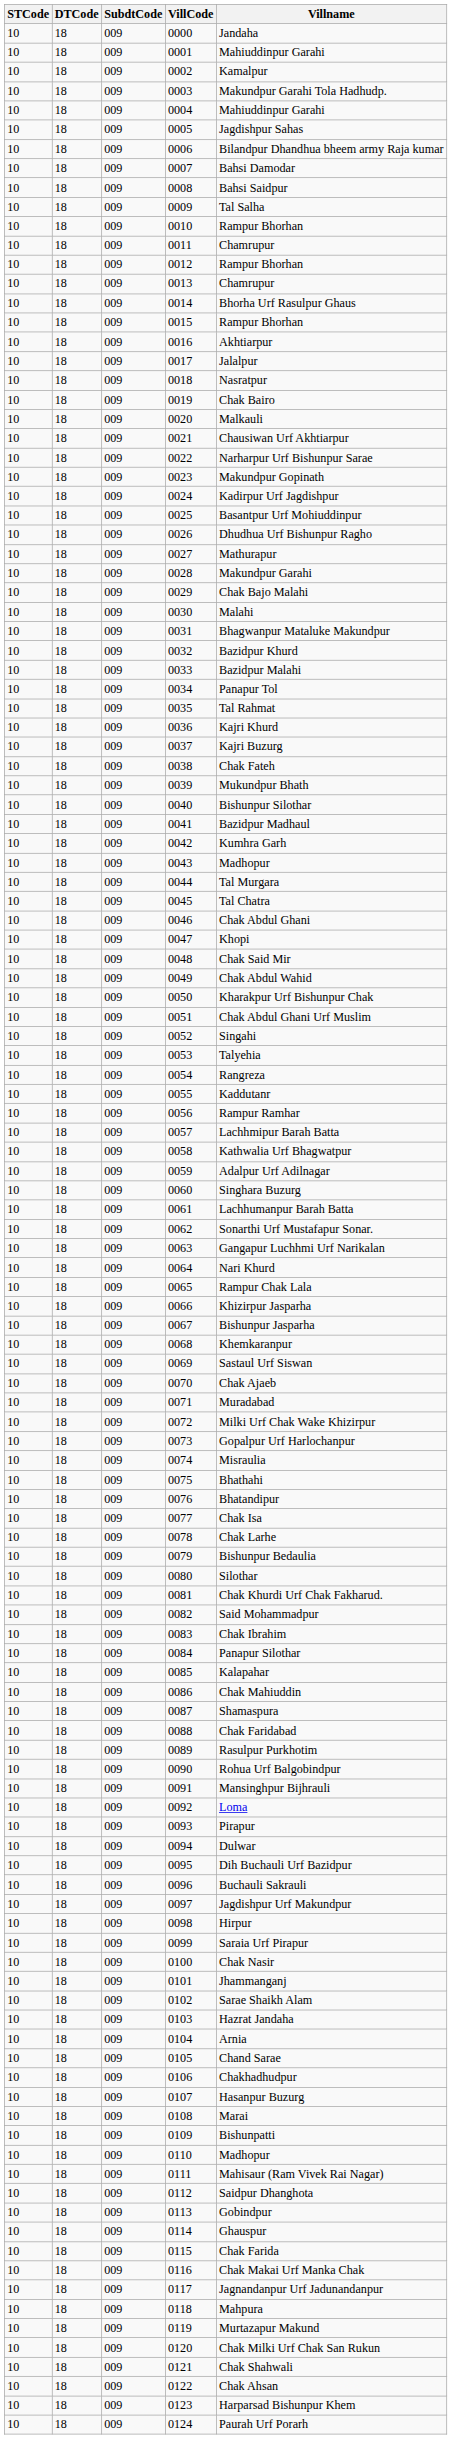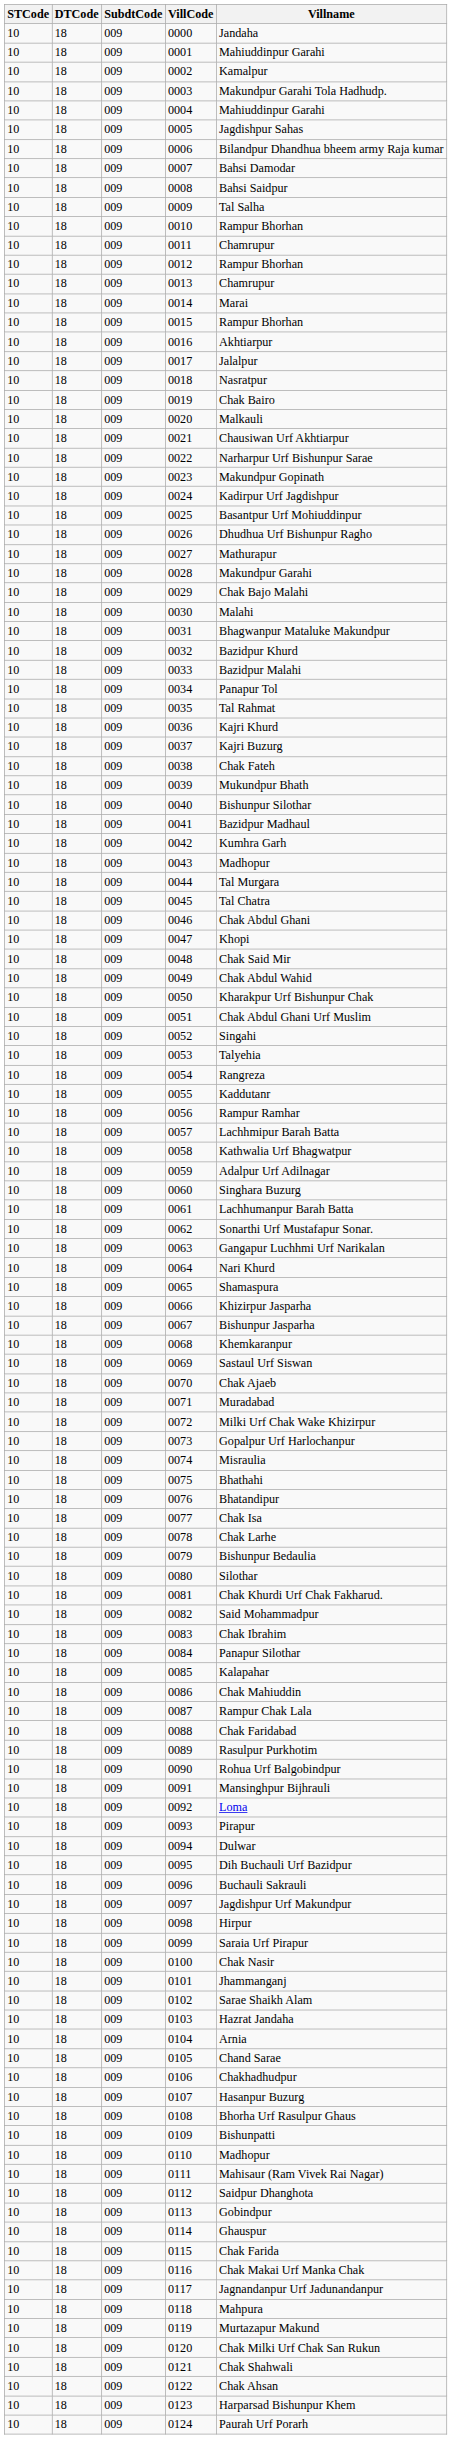 <table class="wikitable">
 <tr>
 <th>STCode</th>
 <th>DTCode</th>
 <th>SubdtCode</th>
 <th>VillCode</th>
 <th>Villname</th>
 </tr>
 <tr>
 <td>10</td>
 <td>18</td>
 <td>009</td>
 <td>0000</td>
 <td>Jandaha</td>
 </tr>
 <tr>
 <td>10</td>
 <td>18</td>
 <td>009</td>
 <td>0001</td>
 <td>Mahiuddinpur Garahi</td>
 </tr>
 <tr>
 <td>10</td>
 <td>18</td>
 <td>009</td>
 <td>0002</td>
 <td>Kamalpur</td>
 </tr>
 <tr>
 <td>10</td>
 <td>18</td>
 <td>009</td>
 <td>0003</td>
 <td>Makundpur Garahi Tola Hadhudp.</td>
 </tr>
 <tr>
 <td>10</td>
 <td>18</td>
 <td>009</td>
 <td>0004</td>
 <td>Mahiuddinpur Garahi</td>
 </tr>
 <tr>
 <td>10</td>
 <td>18</td>
 <td>009</td>
 <td>0005</td>
 <td>Jagdishpur Sahas</td>
 </tr>
 <tr>
 <td>10</td>
 <td>18</td>
 <td>009</td>
 <td>0006</td>
 <td>Bilandpur Dhandhua bheem army Raja kumar</td>
 </tr>
 <tr>
 <td>10</td>
 <td>18</td>
 <td>009</td>
 <td>0007</td>
 <td>Bahsi Damodar</td>
 </tr>
 <tr>
 <td>10</td>
 <td>18</td>
 <td>009</td>
 <td>0008</td>
 <td>Bahsi Saidpur</td>
 </tr>
 <tr>
 <td>10</td>
 <td>18</td>
 <td>009</td>
 <td>0009</td>
 <td>Tal Salha</td>
 </tr>
 <tr>
 <td>10</td>
 <td>18</td>
 <td>009</td>
 <td>0010</td>
 <td>Rampur Bhorhan</td>
 </tr>
 <tr>
 <td>10</td>
 <td>18</td>
 <td>009</td>
 <td>0011</td>
 <td>Chamrupur</td>
 </tr>
 <tr>
 <td>10</td>
 <td>18</td>
 <td>009</td>
 <td>0012</td>
 <td>Rampur Bhorhan</td>
 </tr>
 <tr>
 <td>10</td>
 <td>18</td>
 <td>009</td>
 <td>0013</td>
 <td>Chamrupur</td>
 </tr>
 <tr>
 <td>10</td>
 <td>18</td>
 <td>009</td>
 <td>0014</td>
-<td>Bhorha Urf Rasulpur Ghaus</td>
+<td>Marai</td>
 </tr>
 <tr>
 <td>10</td>
 <td>18</td>
 <td>009</td>
 <td>0015</td>
 <td>Rampur Bhorhan</td>
 </tr>
 <tr>
 <td>10</td>
 <td>18</td>
 <td>009</td>
 <td>0016</td>
 <td>Akhtiarpur</td>
 </tr>
 <tr>
 <td>10</td>
 <td>18</td>
 <td>009</td>
 <td>0017</td>
 <td>Jalalpur</td>
 </tr>
 <tr>
 <td>10</td>
 <td>18</td>
 <td>009</td>
 <td>0018</td>
 <td>Nasratpur</td>
 </tr>
 <tr>
 <td>10</td>
 <td>18</td>
 <td>009</td>
 <td>0019</td>
 <td>Chak Bairo</td>
 </tr>
 <tr>
 <td>10</td>
 <td>18</td>
 <td>009</td>
 <td>0020</td>
 <td>Malkauli</td>
 </tr>
 <tr>
 <td>10</td>
 <td>18</td>
 <td>009</td>
 <td>0021</td>
 <td>Chausiwan Urf Akhtiarpur</td>
 </tr>
 <tr>
 <td>10</td>
 <td>18</td>
 <td>009</td>
 <td>0022</td>
 <td>Narharpur Urf Bishunpur Sarae</td>
 </tr>
 <tr>
 <td>10</td>
 <td>18</td>
 <td>009</td>
 <td>0023</td>
 <td>Makundpur Gopinath</td>
 </tr>
 <tr>
 <td>10</td>
 <td>18</td>
 <td>009</td>
 <td>0024</td>
 <td>Kadirpur Urf Jagdishpur</td>
 </tr>
 <tr>
 <td>10</td>
 <td>18</td>
 <td>009</td>
 <td>0025</td>
 <td>Basantpur Urf Mohiuddinpur</td>
 </tr>
 <tr>
 <td>10</td>
 <td>18</td>
 <td>009</td>
 <td>0026</td>
 <td>Dhudhua Urf Bishunpur Ragho</td>
 </tr>
 <tr>
 <td>10</td>
 <td>18</td>
 <td>009</td>
 <td>0027</td>
 <td>Mathurapur</td>
 </tr>
 <tr>
 <td>10</td>
 <td>18</td>
 <td>009</td>
 <td>0028</td>
 <td>Makundpur Garahi</td>
 </tr>
 <tr>
 <td>10</td>
 <td>18</td>
 <td>009</td>
 <td>0029</td>
 <td>Chak Bajo Malahi</td>
 </tr>
 <tr>
 <td>10</td>
 <td>18</td>
 <td>009</td>
 <td>0030</td>
 <td>Malahi</td>
 </tr>
 <tr>
 <td>10</td>
 <td>18</td>
 <td>009</td>
 <td>0031</td>
 <td>Bhagwanpur Mataluke Makundpur</td>
 </tr>
 <tr>
 <td>10</td>
 <td>18</td>
 <td>009</td>
 <td>0032</td>
 <td>Bazidpur Khurd</td>
 </tr>
 <tr>
 <td>10</td>
 <td>18</td>
 <td>009</td>
 <td>0033</td>
 <td>Bazidpur Malahi</td>
 </tr>
 <tr>
 <td>10</td>
 <td>18</td>
 <td>009</td>
 <td>0034</td>
 <td>Panapur Tol</td>
 </tr>
 <tr>
 <td>10</td>
 <td>18</td>
 <td>009</td>
 <td>0035</td>
 <td>Tal Rahmat</td>
 </tr>
 <tr>
 <td>10</td>
 <td>18</td>
 <td>009</td>
 <td>0036</td>
 <td>Kajri Khurd</td>
 </tr>
 <tr>
 <td>10</td>
 <td>18</td>
 <td>009</td>
 <td>0037</td>
 <td>Kajri Buzurg</td>
 </tr>
 <tr>
 <td>10</td>
 <td>18</td>
 <td>009</td>
 <td>0038</td>
 <td>Chak Fateh</td>
 </tr>
 <tr>
 <td>10</td>
 <td>18</td>
 <td>009</td>
 <td>0039</td>
 <td>Mukundpur Bhath</td>
 </tr>
 <tr>
 <td>10</td>
 <td>18</td>
 <td>009</td>
 <td>0040</td>
 <td>Bishunpur Silothar</td>
 </tr>
 <tr>
 <td>10</td>
 <td>18</td>
 <td>009</td>
 <td>0041</td>
 <td>Bazidpur Madhaul</td>
 </tr>
 <tr>
 <td>10</td>
 <td>18</td>
 <td>009</td>
 <td>0042</td>
 <td>Kumhra Garh</td>
 </tr>
 <tr>
 <td>10</td>
 <td>18</td>
 <td>009</td>
 <td>0043</td>
 <td>Madhopur</td>
 </tr>
 <tr>
 <td>10</td>
 <td>18</td>
 <td>009</td>
 <td>0044</td>
 <td>Tal Murgara</td>
 </tr>
 <tr>
 <td>10</td>
 <td>18</td>
 <td>009</td>
 <td>0045</td>
 <td>Tal Chatra</td>
 </tr>
 <tr>
 <td>10</td>
 <td>18</td>
 <td>009</td>
 <td>0046</td>
 <td>Chak Abdul Ghani</td>
 </tr>
 <tr>
 <td>10</td>
 <td>18</td>
 <td>009</td>
 <td>0047</td>
 <td>Khopi</td>
 </tr>
 <tr>
 <td>10</td>
 <td>18</td>
 <td>009</td>
 <td>0048</td>
 <td>Chak Said Mir</td>
 </tr>
 <tr>
 <td>10</td>
 <td>18</td>
 <td>009</td>
 <td>0049</td>
 <td>Chak Abdul Wahid</td>
 </tr>
 <tr>
 <td>10</td>
 <td>18</td>
 <td>009</td>
 <td>0050</td>
 <td>Kharakpur Urf Bishunpur Chak</td>
 </tr>
 <tr>
 <td>10</td>
 <td>18</td>
 <td>009</td>
 <td>0051</td>
 <td>Chak Abdul Ghani Urf Muslim</td>
 </tr>
 <tr>
 <td>10</td>
 <td>18</td>
 <td>009</td>
 <td>0052</td>
 <td>Singahi</td>
 </tr>
 <tr>
 <td>10</td>
 <td>18</td>
 <td>009</td>
 <td>0053</td>
 <td>Talyehia</td>
 </tr>
 <tr>
 <td>10</td>
 <td>18</td>
 <td>009</td>
 <td>0054</td>
 <td>Rangreza</td>
 </tr>
 <tr>
 <td>10</td>
 <td>18</td>
 <td>009</td>
 <td>0055</td>
 <td>Kaddutanr</td>
 </tr>
 <tr>
 <td>10</td>
 <td>18</td>
 <td>009</td>
 <td>0056</td>
 <td>Rampur Ramhar</td>
 </tr>
 <tr>
 <td>10</td>
 <td>18</td>
 <td>009</td>
 <td>0057</td>
 <td>Lachhmipur Barah Batta</td>
 </tr>
 <tr>
 <td>10</td>
 <td>18</td>
 <td>009</td>
 <td>0058</td>
 <td>Kathwalia Urf Bhagwatpur</td>
 </tr>
 <tr>
 <td>10</td>
 <td>18</td>
 <td>009</td>
 <td>0059</td>
 <td>Adalpur Urf Adilnagar</td>
 </tr>
 <tr>
 <td>10</td>
 <td>18</td>
 <td>009</td>
 <td>0060</td>
 <td>Singhara Buzurg</td>
 </tr>
 <tr>
 <td>10</td>
 <td>18</td>
 <td>009</td>
 <td>0061</td>
 <td>Lachhumanpur Barah Batta</td>
 </tr>
 <tr>
 <td>10</td>
 <td>18</td>
 <td>009</td>
 <td>0062</td>
 <td>Sonarthi Urf Mustafapur Sonar.</td>
 </tr>
 <tr>
 <td>10</td>
 <td>18</td>
 <td>009</td>
 <td>0063</td>
 <td>Gangapur Luchhmi Urf Narikalan</td>
 </tr>
 <tr>
 <td>10</td>
 <td>18</td>
 <td>009</td>
 <td>0064</td>
 <td>Nari Khurd</td>
 </tr>
 <tr>
 <td>10</td>
 <td>18</td>
 <td>009</td>
 <td>0065</td>
-<td>Rampur Chak Lala</td>
+<td>Shamaspura</td>
 </tr>
 <tr>
 <td>10</td>
 <td>18</td>
 <td>009</td>
 <td>0066</td>
 <td>Khizirpur Jasparha</td>
 </tr>
 <tr>
 <td>10</td>
 <td>18</td>
 <td>009</td>
 <td>0067</td>
 <td>Bishunpur Jasparha</td>
 </tr>
 <tr>
 <td>10</td>
 <td>18</td>
 <td>009</td>
 <td>0068</td>
 <td>Khemkaranpur</td>
 </tr>
 <tr>
 <td>10</td>
 <td>18</td>
 <td>009</td>
 <td>0069</td>
 <td>Sastaul Urf Siswan</td>
 </tr>
 <tr>
 <td>10</td>
 <td>18</td>
 <td>009</td>
 <td>0070</td>
 <td>Chak Ajaeb</td>
 </tr>
 <tr>
 <td>10</td>
 <td>18</td>
 <td>009</td>
 <td>0071</td>
 <td>Muradabad</td>
 </tr>
 <tr>
 <td>10</td>
 <td>18</td>
 <td>009</td>
 <td>0072</td>
 <td>Milki Urf Chak Wake Khizirpur</td>
 </tr>
 <tr>
 <td>10</td>
 <td>18</td>
 <td>009</td>
 <td>0073</td>
 <td>Gopalpur Urf Harlochanpur</td>
 </tr>
 <tr>
 <td>10</td>
 <td>18</td>
 <td>009</td>
 <td>0074</td>
 <td>Misraulia</td>
 </tr>
 <tr>
 <td>10</td>
 <td>18</td>
 <td>009</td>
 <td>0075</td>
 <td>Bhathahi</td>
 </tr>
 <tr>
 <td>10</td>
 <td>18</td>
 <td>009</td>
 <td>0076</td>
 <td>Bhatandipur</td>
 </tr>
 <tr>
 <td>10</td>
 <td>18</td>
 <td>009</td>
 <td>0077</td>
 <td>Chak Isa</td>
 </tr>
 <tr>
 <td>10</td>
 <td>18</td>
 <td>009</td>
 <td>0078</td>
 <td>Chak Larhe</td>
 </tr>
 <tr>
 <td>10</td>
 <td>18</td>
 <td>009</td>
 <td>0079</td>
 <td>Bishunpur Bedaulia</td>
 </tr>
 <tr>
 <td>10</td>
 <td>18</td>
 <td>009</td>
 <td>0080</td>
 <td>Silothar</td>
 </tr>
 <tr>
 <td>10</td>
 <td>18</td>
 <td>009</td>
 <td>0081</td>
 <td>Chak Khurdi Urf Chak Fakharud.</td>
 </tr>
 <tr>
 <td>10</td>
 <td>18</td>
 <td>009</td>
 <td>0082</td>
 <td>Said Mohammadpur</td>
 </tr>
 <tr>
 <td>10</td>
 <td>18</td>
 <td>009</td>
 <td>0083</td>
 <td>Chak Ibrahim</td>
 </tr>
 <tr>
 <td>10</td>
 <td>18</td>
 <td>009</td>
 <td>0084</td>
 <td>Panapur Silothar</td>
 </tr>
 <tr>
 <td>10</td>
 <td>18</td>
 <td>009</td>
 <td>0085</td>
 <td>Kalapahar</td>
 </tr>
 <tr>
 <td>10</td>
 <td>18</td>
 <td>009</td>
 <td>0086</td>
 <td>Chak Mahiuddin</td>
 </tr>
 <tr>
 <td>10</td>
 <td>18</td>
 <td>009</td>
 <td>0087</td>
-<td>Shamaspura</td>
+<td>Rampur Chak Lala</td>
 </tr>
 <tr>
 <td>10</td>
 <td>18</td>
 <td>009</td>
 <td>0088</td>
 <td>Chak Faridabad</td>
 </tr>
 <tr>
 <td>10</td>
 <td>18</td>
 <td>009</td>
 <td>0089</td>
 <td>Rasulpur Purkhotim</td>
 </tr>
 <tr>
 <td>10</td>
 <td>18</td>
 <td>009</td>
 <td>0090</td>
 <td>Rohua Urf Balgobindpur</td>
 </tr>
 <tr>
 <td>10</td>
 <td>18</td>
 <td>009</td>
 <td>0091</td>
 <td>Mansinghpur Bijhrauli</td>
 </tr>
 <tr>
 <td>10</td>
 <td>18</td>
 <td>009</td>
 <td>0092</td>
 <td><a href='#'>Loma</a></td>
 </tr>
 <tr>
 <td>10</td>
 <td>18</td>
 <td>009</td>
 <td>0093</td>
 <td>Pirapur</td>
 </tr>
 <tr>
 <td>10</td>
 <td>18</td>
 <td>009</td>
 <td>0094</td>
 <td>Dulwar</td>
 </tr>
 <tr>
 <td>10</td>
 <td>18</td>
 <td>009</td>
 <td>0095</td>
 <td>Dih Buchauli Urf Bazidpur</td>
 </tr>
 <tr>
 <td>10</td>
 <td>18</td>
 <td>009</td>
 <td>0096</td>
 <td>Buchauli Sakrauli</td>
 </tr>
 <tr>
 <td>10</td>
 <td>18</td>
 <td>009</td>
 <td>0097</td>
 <td>Jagdishpur Urf Makundpur</td>
 </tr>
 <tr>
 <td>10</td>
 <td>18</td>
 <td>009</td>
 <td>0098</td>
 <td>Hirpur</td>
 </tr>
 <tr>
 <td>10</td>
 <td>18</td>
 <td>009</td>
 <td>0099</td>
 <td>Saraia Urf Pirapur</td>
 </tr>
 <tr>
 <td>10</td>
 <td>18</td>
 <td>009</td>
 <td>0100</td>
 <td>Chak Nasir</td>
 </tr>
 <tr>
 <td>10</td>
 <td>18</td>
 <td>009</td>
 <td>0101</td>
 <td>Jhammanganj</td>
 </tr>
 <tr>
 <td>10</td>
 <td>18</td>
 <td>009</td>
 <td>0102</td>
 <td>Sarae Shaikh Alam</td>
 </tr>
 <tr>
 <td>10</td>
 <td>18</td>
 <td>009</td>
 <td>0103</td>
 <td>Hazrat Jandaha</td>
 </tr>
 <tr>
 <td>10</td>
 <td>18</td>
 <td>009</td>
 <td>0104</td>
 <td>Arnia</td>
 </tr>
 <tr>
 <td>10</td>
 <td>18</td>
 <td>009</td>
 <td>0105</td>
 <td>Chand Sarae</td>
 </tr>
 <tr>
 <td>10</td>
 <td>18</td>
 <td>009</td>
 <td>0106</td>
 <td>Chakhadhudpur</td>
 </tr>
 <tr>
 <td>10</td>
 <td>18</td>
 <td>009</td>
 <td>0107</td>
 <td>Hasanpur Buzurg</td>
 </tr>
 <tr>
 <td>10</td>
 <td>18</td>
 <td>009</td>
 <td>0108</td>
-<td>Marai</td>
+<td>Bhorha Urf Rasulpur Ghaus</td>
 </tr>
 <tr>
 <td>10</td>
 <td>18</td>
 <td>009</td>
 <td>0109</td>
 <td>Bishunpatti</td>
 </tr>
 <tr>
 <td>10</td>
 <td>18</td>
 <td>009</td>
 <td>0110</td>
 <td>Madhopur</td>
 </tr>
 <tr>
 <td>10</td>
 <td>18</td>
 <td>009</td>
 <td>0111</td>
 <td>Mahisaur (Ram Vivek Rai Nagar)</td>
 </tr>
 <tr>
 <td>10</td>
 <td>18</td>
 <td>009</td>
 <td>0112</td>
 <td>Saidpur Dhanghota</td>
 </tr>
 <tr>
 <td>10</td>
 <td>18</td>
 <td>009</td>
 <td>0113</td>
 <td>Gobindpur</td>
 </tr>
 <tr>
 <td>10</td>
 <td>18</td>
 <td>009</td>
 <td>0114</td>
 <td>Ghauspur</td>
 </tr>
 <tr>
 <td>10</td>
 <td>18</td>
 <td>009</td>
 <td>0115</td>
 <td>Chak Farida</td>
 </tr>
 <tr>
 <td>10</td>
 <td>18</td>
 <td>009</td>
 <td>0116</td>
 <td>Chak Makai Urf Manka Chak</td>
 </tr>
 <tr>
 <td>10</td>
 <td>18</td>
 <td>009</td>
 <td>0117</td>
 <td>Jagnandanpur Urf Jadunandanpur</td>
 </tr>
 <tr>
 <td>10</td>
 <td>18</td>
 <td>009</td>
 <td>0118</td>
 <td>Mahpura</td>
 </tr>
 <tr>
 <td>10</td>
 <td>18</td>
 <td>009</td>
 <td>0119</td>
 <td>Murtazapur Makund</td>
 </tr>
 <tr>
 <td>10</td>
 <td>18</td>
 <td>009</td>
 <td>0120</td>
 <td>Chak Milki Urf Chak San Rukun</td>
 </tr>
 <tr>
 <td>10</td>
 <td>18</td>
 <td>009</td>
 <td>0121</td>
 <td>Chak Shahwali</td>
 </tr>
 <tr>
 <td>10</td>
 <td>18</td>
 <td>009</td>
 <td>0122</td>
 <td>Chak Ahsan</td>
 </tr>
 <tr>
 <td>10</td>
 <td>18</td>
 <td>009</td>
 <td>0123</td>
 <td>Harparsad Bishunpur Khem</td>
 </tr>
 <tr>
 <td>10</td>
 <td>18</td>
 <td>009</td>
 <td>0124</td>
 <td>Paurah Urf Porarh</td>
 </tr>
 </table>
